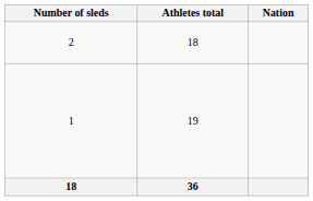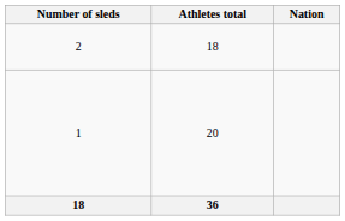 <table class="wikitable" width=450>
 <tr>
 <th>Number of sleds</th>
 <th>Athletes total</th>
 <th>Nation</th>
 </tr>
 <tr>
 <td align=center>2</td>
 <td align=center>18</td>
 <td><br><br><br></td>
 </tr>
 <tr>
 <td align=center>1</td>
-<td align=center>19</td>
+<td align=center>20</td>
 <td><br><br><br><br><br><br><br><br><br></td>
 </tr>
 <tr>
 <th>18</th>
 <th>36</th>
 <th></th>
 </tr>
 </table>
